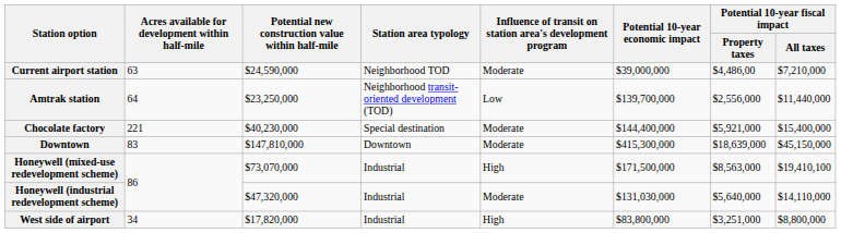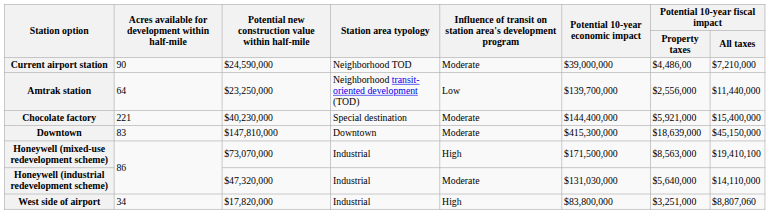 <table class="wikitable mw-collapsible mw-collapsed">
 <tr>
 <th rowspan=2>Station option</th>
 <th rowspan=2>Acres available for development within half-mile</th>
 <th rowspan=2>Potential  new construction value within half-mile</th>
 <th rowspan=2>Station area typology</th>
 <th rowspan=2>Influence of transit on station area's development program</th>
 <th rowspan=2>Potential 10-year economic impact</th>
 <th colspan=2>Potential 10-year fiscal impact</th>
 </tr>
 <tr>
 <th>Property taxes</th>
 <th>All taxes</th>
 </tr>
 <tr>
 <th>Current airport station</th>
-<td>63</td>
+<td>90</td>
 <td>$24,590,000</td>
 <td>Neighborhood TOD</td>
 <td>Moderate</td>
 <td>$39,000,000</td>
 <td>$4,486,00</td>
 <td>$7,210,000</td>
 </tr>
 <tr>
 <th>Amtrak station</th>
 <td>64</td>
 <td>$23,250,000</td>
 <td>Neighborhood <a href='#'>transit-oriented development</a> (TOD)</td>
 <td>Low</td>
 <td>$139,700,000</td>
 <td>$2,556,000</td>
 <td>$11,440,000</td>
 </tr>
 <tr>
 <th>Chocolate factory</th>
 <td>221</td>
 <td>$40,230,000</td>
 <td>Special destination</td>
 <td>Moderate</td>
 <td>$144,400,000</td>
 <td>$5,921,000</td>
 <td>$15,400,000</td>
 </tr>
 <tr>
 <th>Downtown</th>
 <td>83</td>
 <td>$147,810,000</td>
 <td>Downtown</td>
 <td>Moderate</td>
 <td>$415,300,000</td>
 <td>$18,639,000</td>
 <td>$45,150,000</td>
 </tr>
 <tr>
 <th>Honeywell (mixed-use redevelopment scheme)</th>
 <td rowspan=2>86</td>
 <td>$73,070,000</td>
 <td>Industrial</td>
 <td>High</td>
 <td>$171,500,000</td>
 <td>$8,563,000</td>
 <td>$19,410,100</td>
 </tr>
 <tr>
 <th>Honeywell (industrial redevelopment scheme)</th>
 <td>$47,320,000</td>
 <td>Industrial</td>
 <td>Moderate</td>
 <td>$131,030,000</td>
 <td>$5,640,000</td>
 <td>$14,110,000</td>
 </tr>
 <tr>
 <th>West side of airport</th>
 <td>34</td>
 <td>$17,820,000</td>
 <td>Industrial</td>
 <td>High</td>
 <td>$83,800,000</td>
 <td>$3,251,000</td>
-<td>$8,800,000</td>
+<td>$8,807,060</td>
 </tr>
 </table>
